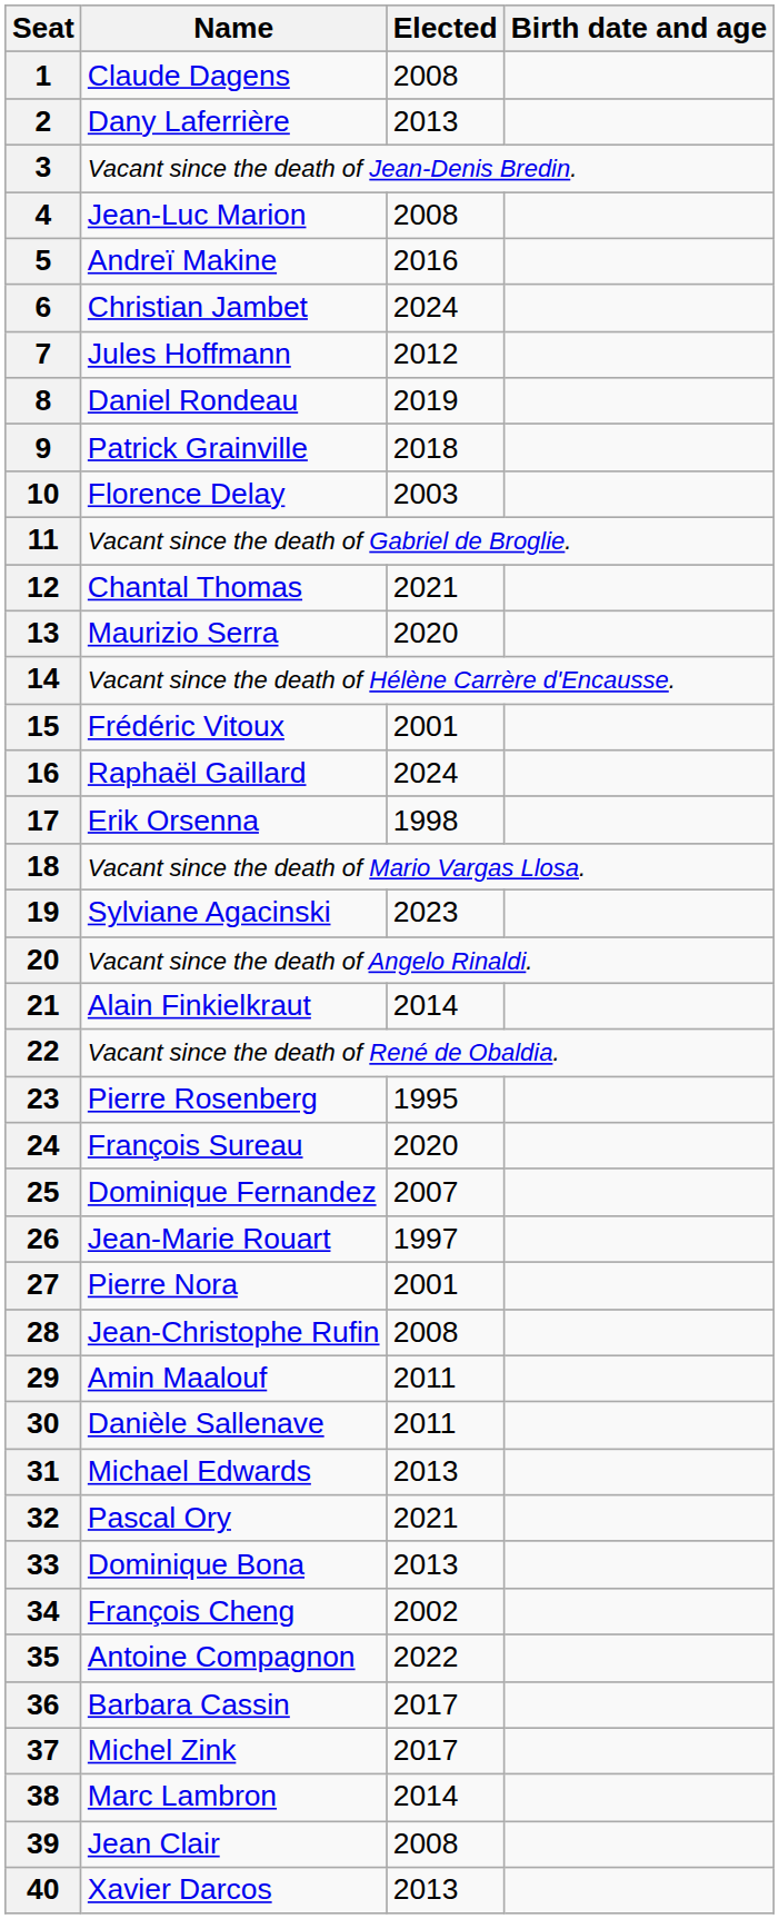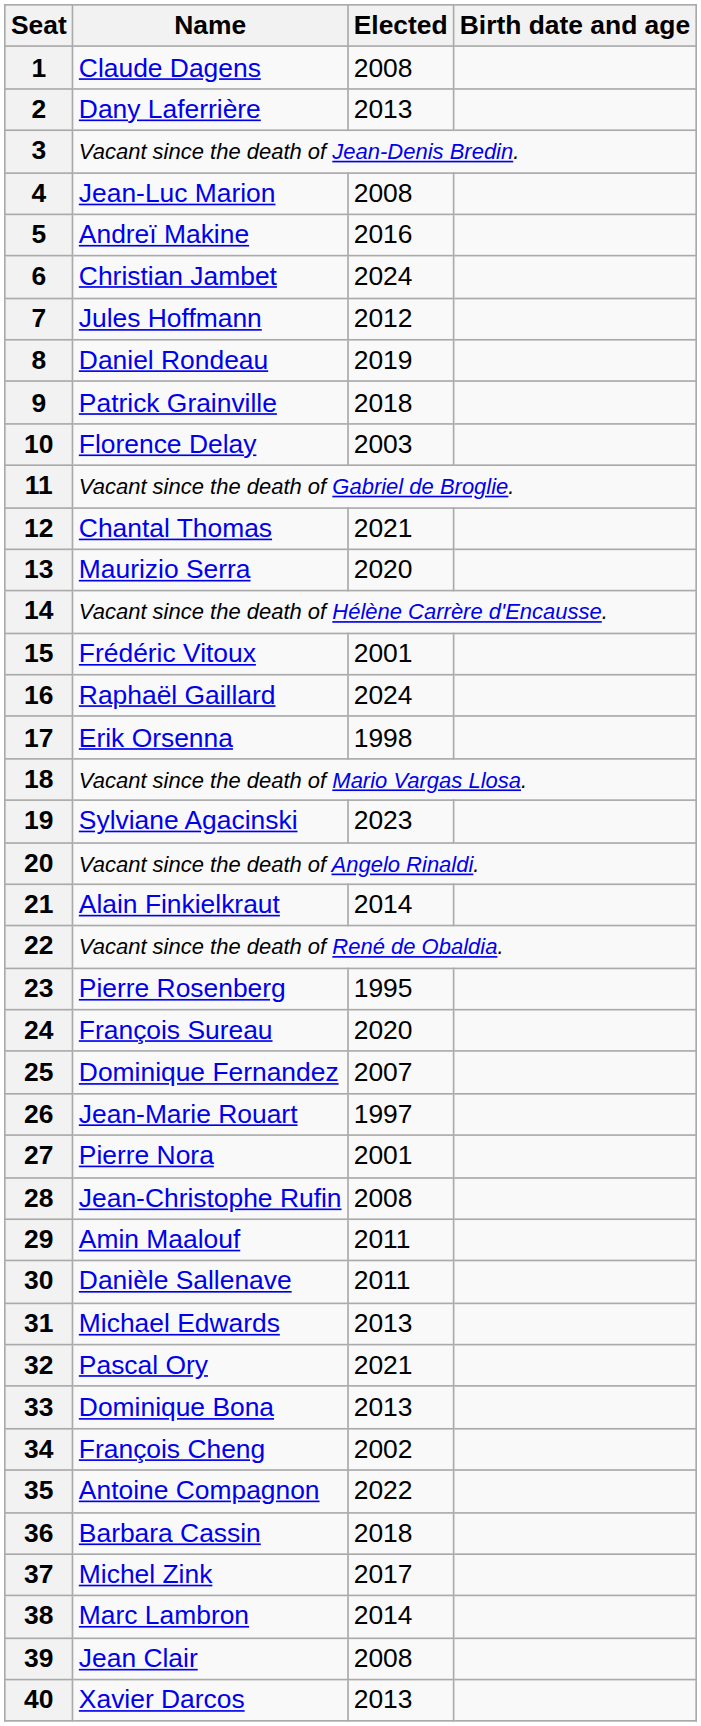 <table class="wikitable">
 <tr>
 <th>Seat</th>
 <th>Name</th>
 <th>Elected</th>
 <th>Birth date and age</th>
 </tr>
 <tr>
 <th>1</th>
 <td><a href='#'>Claude Dagens</a></td>
 <td>2008</td>
 <td></td>
 </tr>
 <tr>
 <th>2</th>
 <td><a href='#'>Dany Laferrière</a></td>
 <td>2013</td>
 <td></td>
 </tr>
 <tr>
 <th>3</th>
 <td colspan="3"><small><em>Vacant since the death of <a href='#'>Jean-Denis Bredin</a>.</em></small></td>
 </tr>
 <tr>
 <th>4</th>
 <td><a href='#'>Jean-Luc Marion</a></td>
 <td>2008</td>
 <td></td>
 </tr>
 <tr>
 <th>5</th>
 <td><a href='#'>Andreï Makine</a></td>
 <td>2016</td>
 <td></td>
 </tr>
 <tr>
 <th>6</th>
 <td><a href='#'>Christian Jambet</a></td>
 <td>2024</td>
 <td></td>
 </tr>
 <tr>
 <th>7</th>
 <td><a href='#'>Jules Hoffmann</a></td>
 <td>2012</td>
 <td></td>
 </tr>
 <tr>
 <th>8</th>
 <td><a href='#'>Daniel Rondeau</a></td>
 <td>2019</td>
 <td></td>
 </tr>
 <tr>
 <th>9</th>
 <td><a href='#'>Patrick Grainville</a></td>
 <td>2018</td>
 <td></td>
 </tr>
 <tr>
 <th>10</th>
 <td><a href='#'>Florence Delay</a></td>
 <td>2003</td>
 <td></td>
 </tr>
 <tr>
 <th>11</th>
 <td colspan="3"><small><em>Vacant since the death of <a href='#'>Gabriel de Broglie</a>.</em></small></td>
 </tr>
 <tr>
 <th>12</th>
 <td><a href='#'>Chantal Thomas</a></td>
 <td>2021</td>
 <td></td>
 </tr>
 <tr>
 <th>13</th>
 <td><a href='#'>Maurizio Serra</a></td>
 <td>2020</td>
 <td></td>
 </tr>
 <tr>
 <th>14</th>
 <td colspan="3"><small><em>Vacant since the death of <a href='#'>Hélène Carrère d'Encausse</a>.</em></small></td>
 </tr>
 <tr>
 <th>15</th>
 <td><a href='#'>Frédéric Vitoux</a></td>
 <td>2001</td>
 <td></td>
 </tr>
 <tr>
 <th>16</th>
 <td><a href='#'>Raphaël Gaillard</a></td>
 <td>2024</td>
 <td></td>
 </tr>
 <tr>
 <th>17</th>
 <td><a href='#'>Erik Orsenna</a></td>
 <td>1998</td>
 <td></td>
 </tr>
 <tr>
 <th>18</th>
 <td colspan="3"><small><em>Vacant since the death of <a href='#'>Mario Vargas Llosa</a>.</em></small></td>
 </tr>
 <tr>
 <th>19</th>
 <td><a href='#'>Sylviane Agacinski</a></td>
 <td>2023</td>
 <td></td>
 </tr>
 <tr>
 <th>20</th>
 <td colspan="3"><small><em>Vacant since the death of <a href='#'>Angelo Rinaldi</a>.</em></small></td>
 </tr>
 <tr>
 <th>21</th>
 <td><a href='#'>Alain Finkielkraut</a></td>
 <td>2014</td>
 <td></td>
 </tr>
 <tr>
 <th>22</th>
 <td colspan="3"><small><em>Vacant since the death of <a href='#'>René de Obaldia</a>.</em></small></td>
 </tr>
 <tr>
 <th>23</th>
 <td><a href='#'>Pierre Rosenberg</a></td>
 <td>1995</td>
 <td></td>
 </tr>
 <tr>
 <th>24</th>
 <td><a href='#'>François Sureau</a></td>
 <td>2020</td>
 <td></td>
 </tr>
 <tr>
 <th>25</th>
 <td><a href='#'>Dominique Fernandez</a></td>
 <td>2007</td>
 <td></td>
 </tr>
 <tr>
 <th>26</th>
 <td><a href='#'>Jean-Marie Rouart</a></td>
 <td>1997</td>
 <td></td>
 </tr>
 <tr>
 <th>27</th>
 <td><a href='#'>Pierre Nora</a></td>
 <td>2001</td>
 <td></td>
 </tr>
 <tr>
 <th>28</th>
 <td><a href='#'>Jean-Christophe Rufin</a></td>
 <td>2008</td>
 <td></td>
 </tr>
 <tr>
 <th>29</th>
 <td><a href='#'>Amin Maalouf</a></td>
 <td>2011</td>
 <td></td>
 </tr>
 <tr>
 <th>30</th>
 <td><a href='#'>Danièle Sallenave</a></td>
 <td>2011</td>
 <td></td>
 </tr>
 <tr>
 <th>31</th>
 <td><a href='#'>Michael Edwards</a></td>
 <td>2013</td>
 <td></td>
 </tr>
 <tr>
 <th>32</th>
 <td><a href='#'>Pascal Ory</a></td>
 <td>2021</td>
 <td></td>
 </tr>
 <tr>
 <th>33</th>
 <td><a href='#'>Dominique Bona</a></td>
 <td>2013</td>
 <td></td>
 </tr>
 <tr>
 <th>34</th>
 <td><a href='#'>François Cheng</a></td>
 <td>2002</td>
 <td></td>
 </tr>
 <tr>
 <th>35</th>
 <td><a href='#'>Antoine Compagnon</a></td>
 <td>2022</td>
 <td></td>
 </tr>
 <tr>
 <th>36</th>
 <td><a href='#'>Barbara Cassin</a></td>
-<td>2017</td>
+<td>2018</td>
 <td></td>
 </tr>
 <tr>
 <th>37</th>
 <td><a href='#'>Michel Zink</a></td>
 <td>2017</td>
 <td></td>
 </tr>
 <tr>
 <th>38</th>
 <td><a href='#'>Marc Lambron</a></td>
 <td>2014</td>
 <td></td>
 </tr>
 <tr>
 <th>39</th>
 <td><a href='#'>Jean Clair</a></td>
 <td>2008</td>
 <td></td>
 </tr>
 <tr>
 <th>40</th>
 <td><a href='#'>Xavier Darcos</a></td>
 <td>2013</td>
 <td></td>
 </tr>
 </table>
